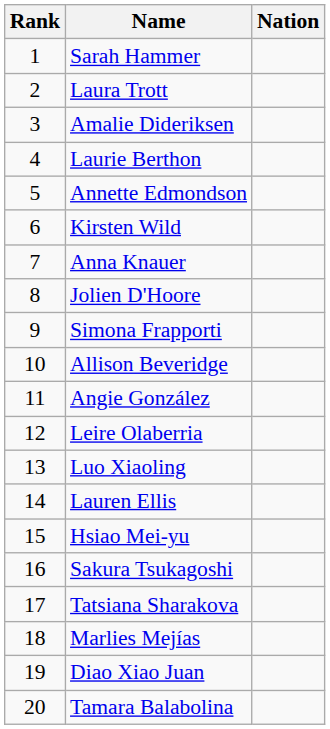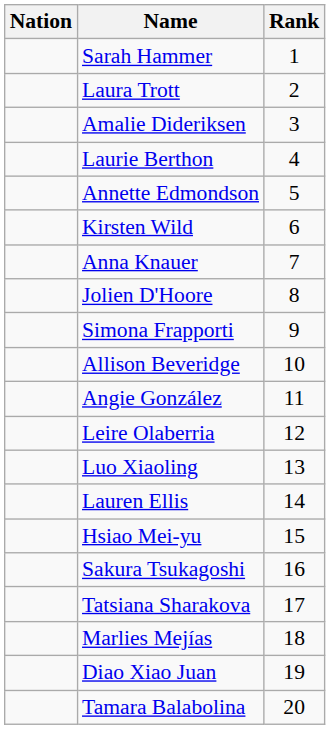 <table class="wikitable sortable" style="text-align:center">
 <tr>
+<th>Nation</th>
+<th>Name</th>
 <th>Rank</th>
-<th>Name</th>
-<th>Nation</th>
 </tr>
 <tr>
+<td align=left></td>
+<td align=left><a href='#'>Sarah Hammer</a></td>
 <td>1</td>
-<td align=left><a href='#'>Sarah Hammer</a></td>
-<td align=left></td>
 </tr>
 <tr>
+<td align=left></td>
+<td align=left><a href='#'>Laura Trott</a></td>
 <td>2</td>
-<td align=left><a href='#'>Laura Trott</a></td>
-<td align=left></td>
 </tr>
 <tr>
+<td align=left></td>
+<td align=left><a href='#'>Amalie Dideriksen</a></td>
 <td>3</td>
-<td align=left><a href='#'>Amalie Dideriksen</a></td>
-<td align=left></td>
 </tr>
 <tr>
+<td align=left></td>
+<td align=left><a href='#'>Laurie Berthon</a></td>
 <td>4</td>
-<td align=left><a href='#'>Laurie Berthon</a></td>
-<td align=left></td>
 </tr>
 <tr>
+<td align=left></td>
+<td align=left><a href='#'>Annette Edmondson</a></td>
 <td>5</td>
-<td align=left><a href='#'>Annette Edmondson</a></td>
-<td align=left></td>
 </tr>
 <tr>
+<td align=left></td>
+<td align=left><a href='#'>Kirsten Wild</a></td>
 <td>6</td>
-<td align=left><a href='#'>Kirsten Wild</a></td>
-<td align=left></td>
 </tr>
 <tr>
+<td align=left></td>
+<td align=left><a href='#'>Anna Knauer</a></td>
 <td>7</td>
-<td align=left><a href='#'>Anna Knauer</a></td>
-<td align=left></td>
 </tr>
 <tr>
+<td align=left></td>
+<td align=left><a href='#'>Jolien D'Hoore</a></td>
 <td>8</td>
-<td align=left><a href='#'>Jolien D'Hoore</a></td>
-<td align=left></td>
 </tr>
 <tr>
+<td align=left></td>
+<td align=left><a href='#'>Simona Frapporti</a></td>
 <td>9</td>
-<td align=left><a href='#'>Simona Frapporti</a></td>
-<td align=left></td>
 </tr>
 <tr>
+<td align=left></td>
+<td align=left><a href='#'>Allison Beveridge</a></td>
 <td>10</td>
-<td align=left><a href='#'>Allison Beveridge</a></td>
-<td align=left></td>
 </tr>
 <tr>
+<td align=left></td>
+<td align=left><a href='#'>Angie González</a></td>
 <td>11</td>
-<td align=left><a href='#'>Angie González</a></td>
-<td align=left></td>
 </tr>
 <tr>
+<td align=left></td>
+<td align=left><a href='#'>Leire Olaberria</a></td>
 <td>12</td>
-<td align=left><a href='#'>Leire Olaberria</a></td>
-<td align=left></td>
 </tr>
 <tr>
+<td align=left></td>
+<td align=left><a href='#'>Luo Xiaoling</a></td>
 <td>13</td>
-<td align=left><a href='#'>Luo Xiaoling</a></td>
-<td align=left></td>
 </tr>
 <tr>
+<td align=left></td>
+<td align=left><a href='#'>Lauren Ellis</a></td>
 <td>14</td>
-<td align=left><a href='#'>Lauren Ellis</a></td>
-<td align=left></td>
 </tr>
 <tr>
+<td align=left></td>
+<td align=left><a href='#'>Hsiao Mei-yu</a></td>
 <td>15</td>
-<td align=left><a href='#'>Hsiao Mei-yu</a></td>
-<td align=left></td>
 </tr>
 <tr>
+<td align=left></td>
+<td align=left><a href='#'>Sakura Tsukagoshi</a></td>
 <td>16</td>
-<td align=left><a href='#'>Sakura Tsukagoshi</a></td>
-<td align=left></td>
 </tr>
 <tr>
+<td align=left></td>
+<td align=left><a href='#'>Tatsiana Sharakova</a></td>
 <td>17</td>
-<td align=left><a href='#'>Tatsiana Sharakova</a></td>
-<td align=left></td>
 </tr>
 <tr>
+<td align=left></td>
+<td align=left><a href='#'>Marlies Mejías</a></td>
 <td>18</td>
-<td align=left><a href='#'>Marlies Mejías</a></td>
-<td align=left></td>
 </tr>
 <tr>
+<td align=left></td>
+<td align=left><a href='#'>Diao Xiao Juan</a></td>
 <td>19</td>
-<td align=left><a href='#'>Diao Xiao Juan</a></td>
-<td align=left></td>
 </tr>
 <tr>
+<td align=left></td>
+<td align=left><a href='#'>Tamara Balabolina</a></td>
 <td>20</td>
-<td align=left><a href='#'>Tamara Balabolina</a></td>
-<td align=left></td>
 </tr>
 </table>
